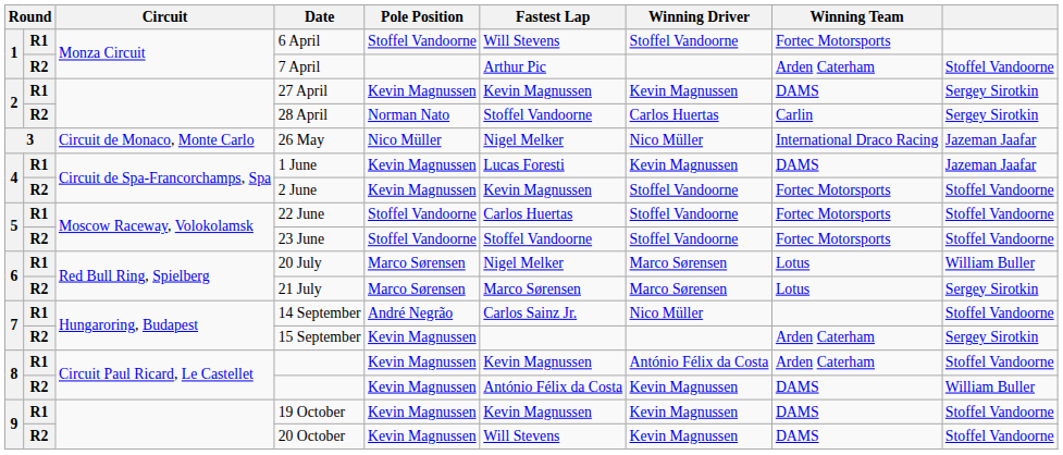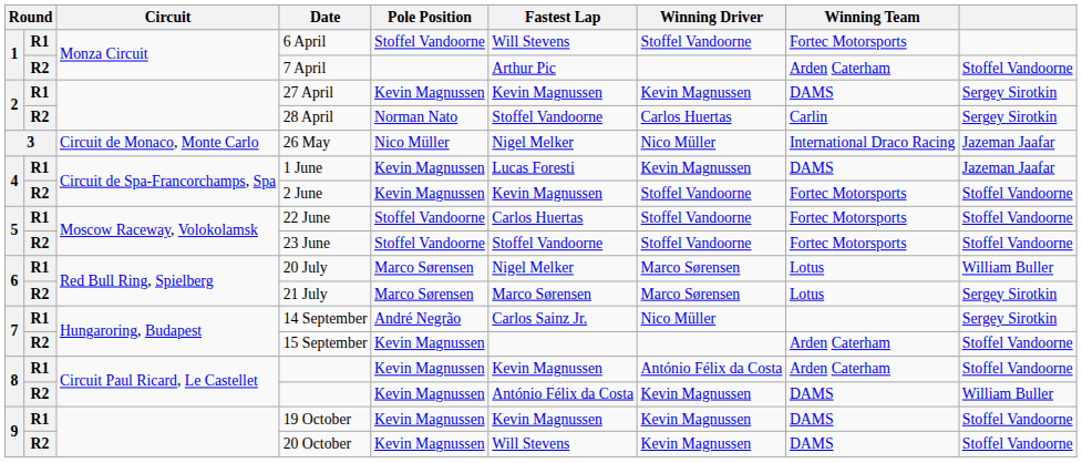 <table class="wikitable" style="font-size: 85%">
 <tr>
 <th colspan=2>Round</th>
 <th>Circuit</th>
 <th>Date</th>
 <th>Pole Position</th>
 <th>Fastest Lap</th>
 <th>Winning Driver</th>
 <th>Winning Team</th>
 <th></th>
 </tr>
 <tr>
 <th rowspan=2>1</th>
 <th>R1</th>
 <td rowspan=2> <a href='#'>Monza Circuit</a></td>
 <td>6 April</td>
 <td> <a href='#'>Stoffel Vandoorne</a></td>
 <td> <a href='#'>Will Stevens</a></td>
 <td> <a href='#'>Stoffel Vandoorne</a></td>
 <td> <a href='#'>Fortec Motorsports</a></td>
 <td></td>
 </tr>
 <tr>
 <th>R2</th>
 <td>7 April</td>
 <td></td>
 <td> <a href='#'>Arthur Pic</a></td>
 <td></td>
 <td> <a href='#'>Arden</a> <a href='#'>Caterham</a></td>
 <td> <a href='#'>Stoffel Vandoorne</a></td>
 </tr>
 <tr>
 <th rowspan=2>2</th>
 <th>R1</th>
 <td rowspan=2></td>
 <td>27 April</td>
 <td> <a href='#'>Kevin Magnussen</a></td>
 <td> <a href='#'>Kevin Magnussen</a></td>
 <td> <a href='#'>Kevin Magnussen</a></td>
 <td> <a href='#'>DAMS</a></td>
 <td> <a href='#'>Sergey Sirotkin</a></td>
 </tr>
 <tr>
 <th>R2</th>
 <td>28 April</td>
 <td> <a href='#'>Norman Nato</a></td>
 <td> <a href='#'>Stoffel Vandoorne</a></td>
 <td> <a href='#'>Carlos Huertas</a></td>
 <td> <a href='#'>Carlin</a></td>
 <td> <a href='#'>Sergey Sirotkin</a></td>
 </tr>
 <tr>
 <th colspan=2>3</th>
 <td> <a href='#'>Circuit de Monaco</a>, <a href='#'>Monte Carlo</a></td>
 <td>26 May</td>
 <td> <a href='#'>Nico Müller</a></td>
 <td> <a href='#'>Nigel Melker</a></td>
 <td> <a href='#'>Nico Müller</a></td>
 <td> <a href='#'>International Draco Racing</a></td>
 <td> <a href='#'>Jazeman Jaafar</a></td>
 </tr>
 <tr>
 <th rowspan=2>4</th>
 <th>R1</th>
 <td rowspan=2> <a href='#'>Circuit de Spa-Francorchamps</a>, <a href='#'>Spa</a></td>
 <td>1 June</td>
 <td> <a href='#'>Kevin Magnussen</a></td>
 <td> <a href='#'>Lucas Foresti</a></td>
 <td> <a href='#'>Kevin Magnussen</a></td>
 <td> <a href='#'>DAMS</a></td>
 <td> <a href='#'>Jazeman Jaafar</a></td>
 </tr>
 <tr>
 <th>R2</th>
 <td>2 June</td>
 <td> <a href='#'>Kevin Magnussen</a></td>
 <td> <a href='#'>Kevin Magnussen</a></td>
 <td> <a href='#'>Stoffel Vandoorne</a></td>
 <td> <a href='#'>Fortec Motorsports</a></td>
 <td> <a href='#'>Stoffel Vandoorne</a></td>
 </tr>
 <tr>
 <th rowspan=2>5</th>
 <th>R1</th>
 <td rowspan=2> <a href='#'>Moscow Raceway</a>, <a href='#'>Volokolamsk</a></td>
 <td>22 June</td>
 <td> <a href='#'>Stoffel Vandoorne</a></td>
 <td> <a href='#'>Carlos Huertas</a></td>
 <td> <a href='#'>Stoffel Vandoorne</a></td>
 <td> <a href='#'>Fortec Motorsports</a></td>
 <td> <a href='#'>Stoffel Vandoorne</a></td>
 </tr>
 <tr>
 <th>R2</th>
 <td>23 June</td>
 <td> <a href='#'>Stoffel Vandoorne</a></td>
 <td> <a href='#'>Stoffel Vandoorne</a></td>
 <td> <a href='#'>Stoffel Vandoorne</a></td>
 <td> <a href='#'>Fortec Motorsports</a></td>
 <td> <a href='#'>Stoffel Vandoorne</a></td>
 </tr>
 <tr>
 <th rowspan=2>6</th>
 <th>R1</th>
 <td rowspan=2> <a href='#'>Red Bull Ring</a>, <a href='#'>Spielberg</a></td>
 <td>20 July</td>
 <td> <a href='#'>Marco Sørensen</a></td>
 <td> <a href='#'>Nigel Melker</a></td>
 <td> <a href='#'>Marco Sørensen</a></td>
 <td> <a href='#'>Lotus</a></td>
 <td> <a href='#'>William Buller</a></td>
 </tr>
 <tr>
 <th>R2</th>
 <td>21 July</td>
 <td> <a href='#'>Marco Sørensen</a></td>
 <td> <a href='#'>Marco Sørensen</a></td>
 <td> <a href='#'>Marco Sørensen</a></td>
 <td> <a href='#'>Lotus</a></td>
 <td> <a href='#'>Sergey Sirotkin</a></td>
 </tr>
 <tr>
 <th rowspan=2>7</th>
 <th>R1</th>
 <td rowspan=2> <a href='#'>Hungaroring</a>, <a href='#'>Budapest</a></td>
 <td>14 September</td>
 <td> <a href='#'>André Negrão</a></td>
 <td> <a href='#'>Carlos Sainz Jr.</a></td>
 <td> <a href='#'>Nico Müller</a></td>
 <td></td>
-<td> <a href='#'>Stoffel Vandoorne</a></td>
+<td> <a href='#'>Sergey Sirotkin</a></td>
 </tr>
 <tr>
 <th>R2</th>
 <td>15 September</td>
 <td> <a href='#'>Kevin Magnussen</a></td>
 <td></td>
 <td></td>
 <td> <a href='#'>Arden</a> <a href='#'>Caterham</a></td>
-<td> <a href='#'>Sergey Sirotkin</a></td>
+<td> <a href='#'>Stoffel Vandoorne</a></td>
 </tr>
 <tr>
 <th rowspan=2>8</th>
 <th>R1</th>
 <td rowspan=2> <a href='#'>Circuit Paul Ricard</a>, <a href='#'>Le Castellet</a></td>
 <td></td>
 <td> <a href='#'>Kevin Magnussen</a></td>
 <td> <a href='#'>Kevin Magnussen</a></td>
 <td> <a href='#'>António Félix da Costa</a></td>
 <td> <a href='#'>Arden</a> <a href='#'>Caterham</a></td>
 <td> <a href='#'>Stoffel Vandoorne</a></td>
 </tr>
 <tr>
 <th>R2</th>
 <td></td>
 <td> <a href='#'>Kevin Magnussen</a></td>
 <td> <a href='#'>António Félix da Costa</a></td>
 <td> <a href='#'>Kevin Magnussen</a></td>
 <td> <a href='#'>DAMS</a></td>
 <td> <a href='#'>William Buller</a></td>
 </tr>
 <tr>
 <th rowspan=2>9</th>
 <th>R1</th>
 <td rowspan=2></td>
 <td>19 October</td>
 <td> <a href='#'>Kevin Magnussen</a></td>
 <td> <a href='#'>Kevin Magnussen</a></td>
 <td> <a href='#'>Kevin Magnussen</a></td>
 <td> <a href='#'>DAMS</a></td>
 <td> <a href='#'>Stoffel Vandoorne</a></td>
 </tr>
 <tr>
 <th>R2</th>
 <td>20 October</td>
 <td> <a href='#'>Kevin Magnussen</a></td>
 <td> <a href='#'>Will Stevens</a></td>
 <td> <a href='#'>Kevin Magnussen</a></td>
 <td> <a href='#'>DAMS</a></td>
 <td> <a href='#'>Stoffel Vandoorne</a></td>
 </tr>
 </table>
